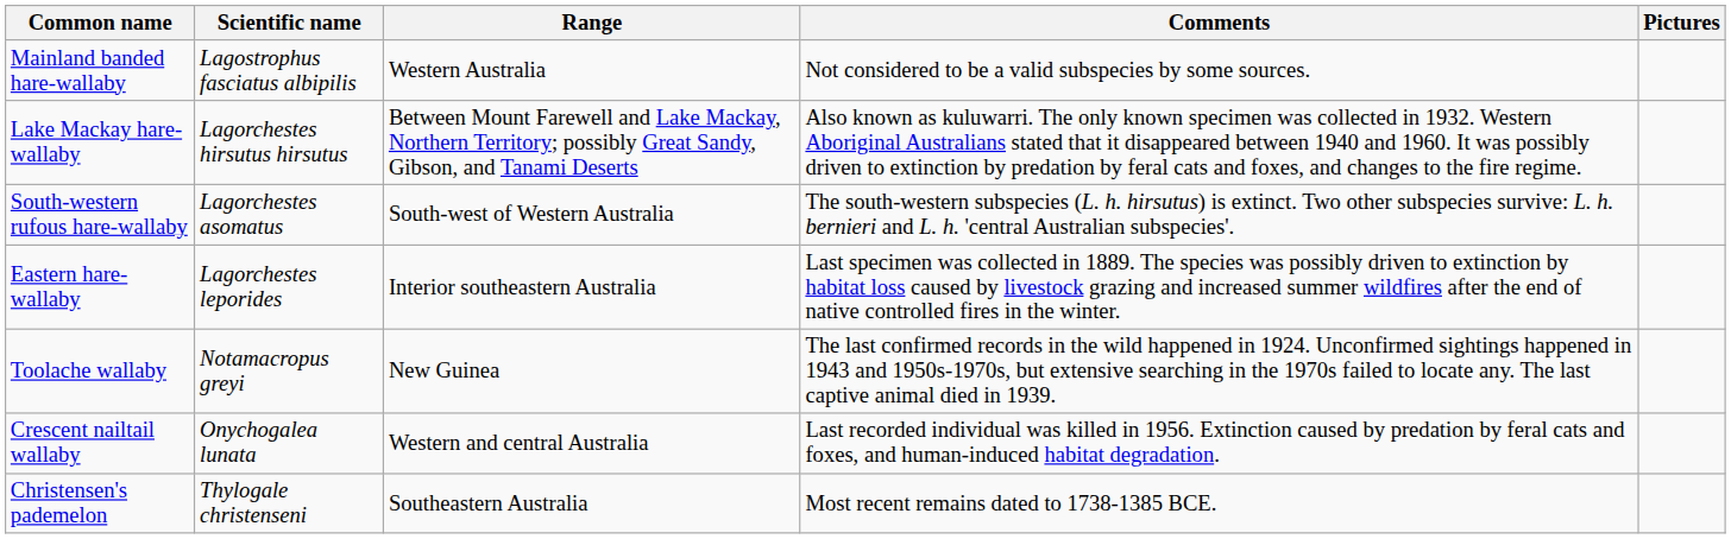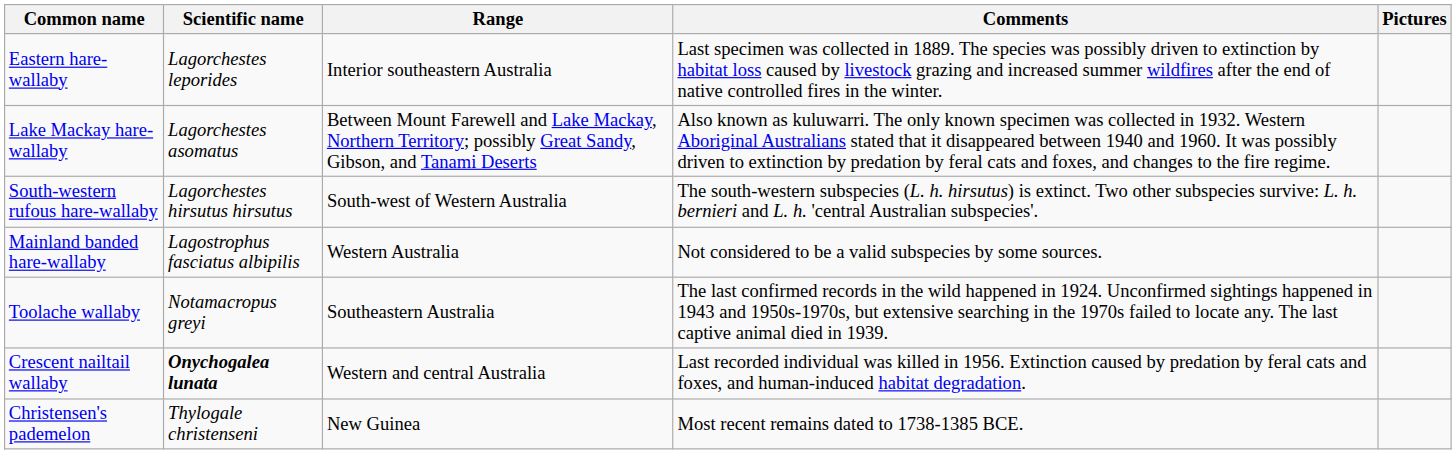 <table class="wikitable sortable">
 <tr>
 <th>Common name</th>
 <th>Scientific name</th>
 <th>Range</th>
 <th class="unsortable">Comments</th>
 <th class="unsortable">Pictures</th>
 </tr>
 <tr>
+<td><a href='#'>Eastern hare-wallaby</a></td>
+<td><em>Lagorchestes leporides</em></td>
+<td>Interior southeastern Australia</td>
+<td>Last specimen was collected in 1889. The species was possibly driven to extinction by <a href='#'>habitat loss</a> caused by <a href='#'>livestock</a> grazing and increased summer <a href='#'>wildfires</a> after the end of native controlled fires in the winter.</td>
+<td></td>
+</tr>
+<tr>
+<td><a href='#'>Lake Mackay hare-wallaby</a></td>
+<td><em>Lagorchestes asomatus</em></td>
+<td>Between Mount Farewell and <a href='#'>Lake Mackay</a>, <a href='#'>Northern Territory</a>; possibly <a href='#'>Great Sandy</a>, Gibson, and <a href='#'>Tanami Deserts</a></td>
+<td>Also known as kuluwarri. The only known specimen was collected in 1932. Western <a href='#'>Aboriginal Australians</a> stated that it disappeared between 1940 and 1960. It was possibly driven to extinction by predation by feral cats and foxes, and changes to the fire regime.</td>
+<td></td>
+</tr>
+<tr>
+<td><a href='#'>South-western rufous hare-wallaby</a></td>
+<td><em>Lagorchestes hirsutus hirsutus</em></td>
+<td>South-west of Western Australia</td>
+<td>The south-western subspecies (<em>L. h. hirsutus</em>) is extinct. Two other subspecies survive: <em>L. h. bernieri</em> and <em>L. h.</em> 'central Australian subspecies'.</td>
+<td></td>
+</tr>
+<tr>
 <td><a href='#'>Mainland banded hare-wallaby</a></td>
 <td><em>Lagostrophus fasciatus albipilis</em></td>
 <td>Western Australia</td>
 <td>Not considered to be a valid subspecies by some sources.</td>
 <td></td>
 </tr>
 <tr>
-<td><a href='#'>Lake Mackay hare-wallaby</a></td>
-<td><em>Lagorchestes hirsutus hirsutus</em></td>
-<td>Between Mount Farewell and <a href='#'>Lake Mackay</a>, <a href='#'>Northern Territory</a>; possibly <a href='#'>Great Sandy</a>, Gibson, and <a href='#'>Tanami Deserts</a></td>
-<td>Also known as kuluwarri. The only known specimen was collected in 1932. Western <a href='#'>Aboriginal Australians</a> stated that it disappeared between 1940 and 1960. It was possibly driven to extinction by predation by feral cats and foxes, and changes to the fire regime.</td>
-<td></td>
-</tr>
-<tr>
-<td><a href='#'>South-western rufous hare-wallaby</a></td>
-<td><em>Lagorchestes asomatus</em></td>
-<td>South-west of Western Australia</td>
-<td>The south-western subspecies (<em>L. h. hirsutus</em>) is extinct. Two other subspecies survive: <em>L. h. bernieri</em> and <em>L. h.</em> 'central Australian subspecies'.</td>
-<td></td>
-</tr>
-<tr>
-<td><a href='#'>Eastern hare-wallaby</a></td>
-<td><em>Lagorchestes leporides</em></td>
-<td>Interior southeastern Australia</td>
-<td>Last specimen was collected in 1889. The species was possibly driven to extinction by <a href='#'>habitat loss</a> caused by <a href='#'>livestock</a> grazing and increased summer <a href='#'>wildfires</a> after the end of native controlled fires in the winter.</td>
-<td></td>
-</tr>
-<tr>
 <td><a href='#'>Toolache wallaby</a></td>
 <td><em>Notamacropus greyi</em></td>
-<td>New Guinea</td>
+<td>Southeastern Australia</td>
 <td>The last confirmed records in the wild happened in 1924. Unconfirmed sightings happened in 1943 and 1950s-1970s, but extensive searching in the 1970s failed to locate any. The last captive animal died in 1939.</td>
 <td></td>
 </tr>
 <tr>
 <td><a href='#'>Crescent nailtail wallaby</a></td>
-<td><em>Onychogalea lunata</em></td>
+<td><strong><em>Onychogalea lunata</em></strong></td>
 <td>Western and central Australia</td>
 <td>Last recorded individual was killed in 1956. Extinction caused by predation by feral cats and foxes, and human-induced <a href='#'>habitat degradation</a>.</td>
 <td></td>
 </tr>
 <tr>
 <td><a href='#'>Christensen's pademelon</a></td>
 <td><em>Thylogale christenseni</em></td>
-<td>Southeastern Australia</td>
+<td>New Guinea</td>
 <td>Most recent remains dated to 1738-1385 BCE.</td>
 <td></td>
 </tr>
 </table>
